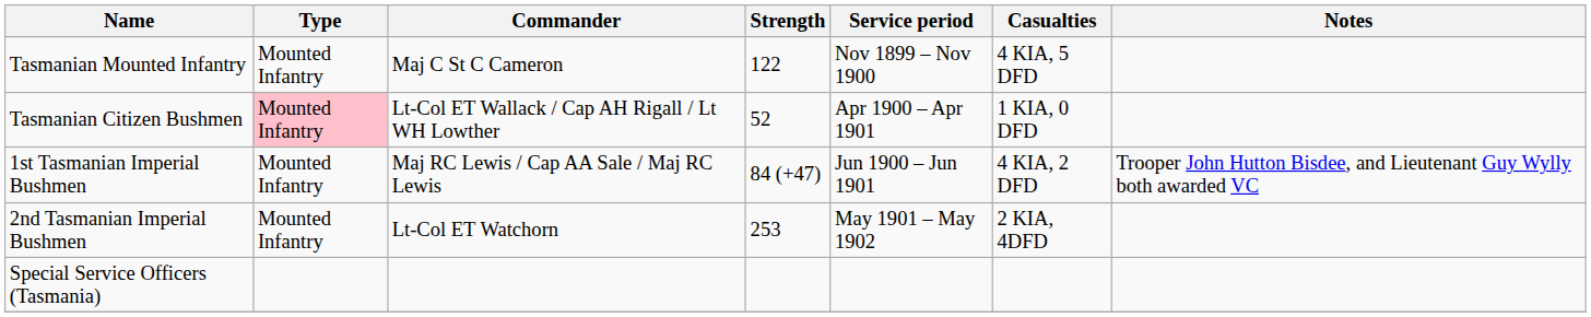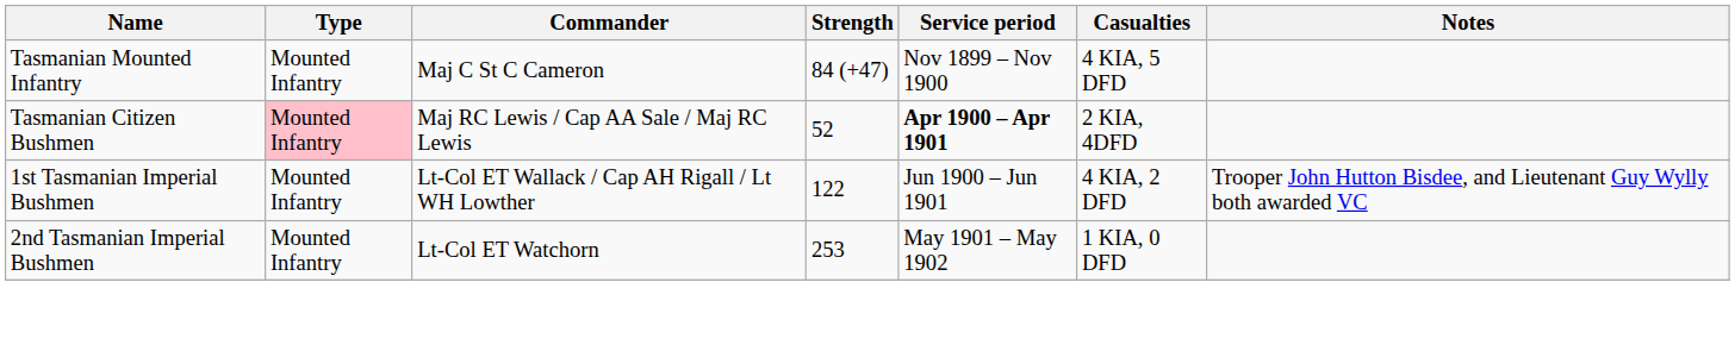 <table class="wikitable" align=center>
 <tr>
 <th>Name</th>
 <th>Type</th>
 <th>Commander</th>
 <th>Strength</th>
 <th>Service period</th>
 <th>Casualties</th>
 <th>Notes</th>
 </tr>
 <tr>
 <td>Tasmanian Mounted Infantry</td>
 <td>Mounted Infantry</td>
 <td>Maj C St C Cameron</td>
-<td>122</td>
+<td>84 (+47)</td>
 <td>Nov 1899 – Nov 1900</td>
 <td>4 KIA, 5 DFD</td>
 <td></td>
 </tr>
 <tr>
 <td>Tasmanian Citizen Bushmen</td>
 <td style="background: pink;">Mounted Infantry</td>
-<td>Lt-Col ET Wallack / Cap AH Rigall / Lt WH Lowther</td>
+<td>Maj RC Lewis / Cap AA Sale / Maj RC Lewis</td>
 <td>52</td>
-<td>Apr 1900 – Apr 1901</td>
-<td>1 KIA, 0 DFD</td>
+<td><strong>Apr 1900 – Apr 1901</strong></td>
+<td>2 KIA, 4DFD</td>
 <td></td>
 </tr>
 <tr>
 <td>1st Tasmanian Imperial Bushmen</td>
 <td>Mounted Infantry</td>
-<td>Maj RC Lewis / Cap AA Sale / Maj RC Lewis</td>
-<td>84 (+47)</td>
+<td>Lt-Col ET Wallack / Cap AH Rigall / Lt WH Lowther</td>
+<td>122</td>
 <td>Jun 1900 – Jun 1901</td>
 <td>4 KIA, 2 DFD</td>
 <td>Trooper <a href='#'>John Hutton Bisdee</a>, and Lieutenant <a href='#'>Guy Wylly</a> both awarded  <a href='#'>VC</a></td>
 </tr>
 <tr>
 <td>2nd Tasmanian Imperial Bushmen</td>
 <td>Mounted Infantry</td>
 <td>Lt-Col ET Watchorn</td>
 <td>253</td>
 <td>May 1901 – May 1902</td>
-<td>2 KIA, 4DFD</td>
-<td></td>
-</tr>
-<tr>
-<td>Special Service Officers (Tasmania)</td>
-<td></td>
-<td></td>
-<td></td>
-<td></td>
-<td></td>
+<td>1 KIA, 0 DFD</td>
 <td></td>
 </tr>
 <tr>
 </tr>
 </table>
